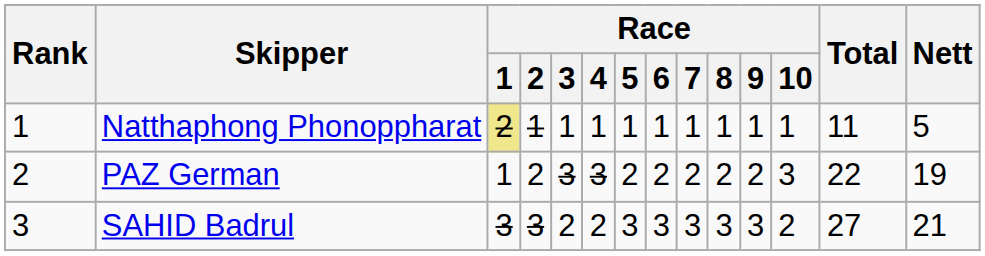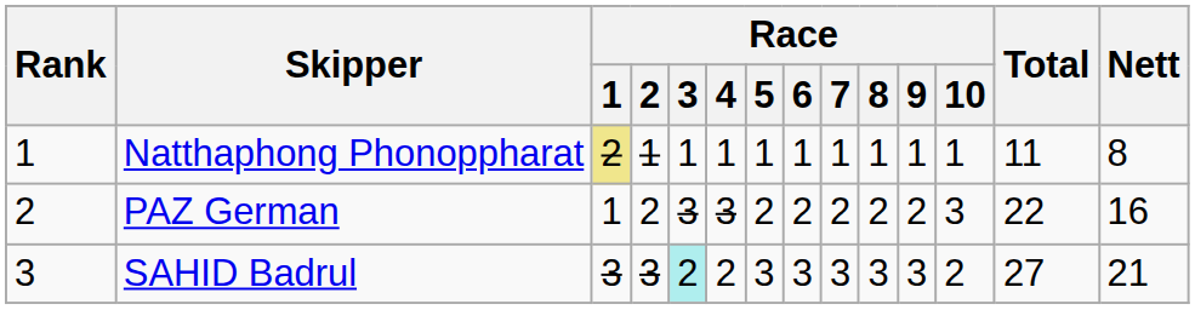 <table class=wikitable>
 <tr>
 <th rowspan="2">Rank</th>
 <th rowspan="2">Skipper</th>
 <th colspan="10">Race</th>
 <th rowspan="2">Total</th>
 <th rowspan="2">Nett</th>
 </tr>
 <tr>
 <th>1</th>
 <th>2</th>
 <th>3</th>
 <th>4</th>
 <th>5</th>
 <th>6</th>
 <th>7</th>
 <th>8</th>
 <th>9</th>
 <th>10</th>
 </tr>
 <tr>
 <td>1</td>
 <td> <a href='#'>Natthaphong Phonoppharat</a></td>
 <td style="background: khaki;"><s>2</s></td>
 <td><s>1</s></td>
 <td>1</td>
 <td>1</td>
 <td>1</td>
 <td>1</td>
 <td>1</td>
 <td>1</td>
 <td>1</td>
 <td>1</td>
 <td>11</td>
-<td>5</td>
+<td>8</td>
 </tr>
 <tr>
 <td>2</td>
 <td> <a href='#'>PAZ German</a></td>
 <td>1</td>
 <td>2</td>
 <td><s>3</s></td>
 <td><s>3</s></td>
 <td>2</td>
 <td>2</td>
 <td>2</td>
 <td>2</td>
 <td>2</td>
 <td>3</td>
 <td>22</td>
-<td>19</td>
+<td>16</td>
 </tr>
 <tr>
 <td>3</td>
 <td> <a href='#'>SAHID Badrul</a></td>
 <td><s>3</s></td>
 <td><s>3</s></td>
-<td>2</td>
+<td style="background: paleturquoise;">2</td>
 <td>2</td>
 <td>3</td>
 <td>3</td>
 <td>3</td>
 <td>3</td>
 <td>3</td>
 <td>2</td>
 <td>27</td>
 <td>21</td>
 </tr>
 </table>
